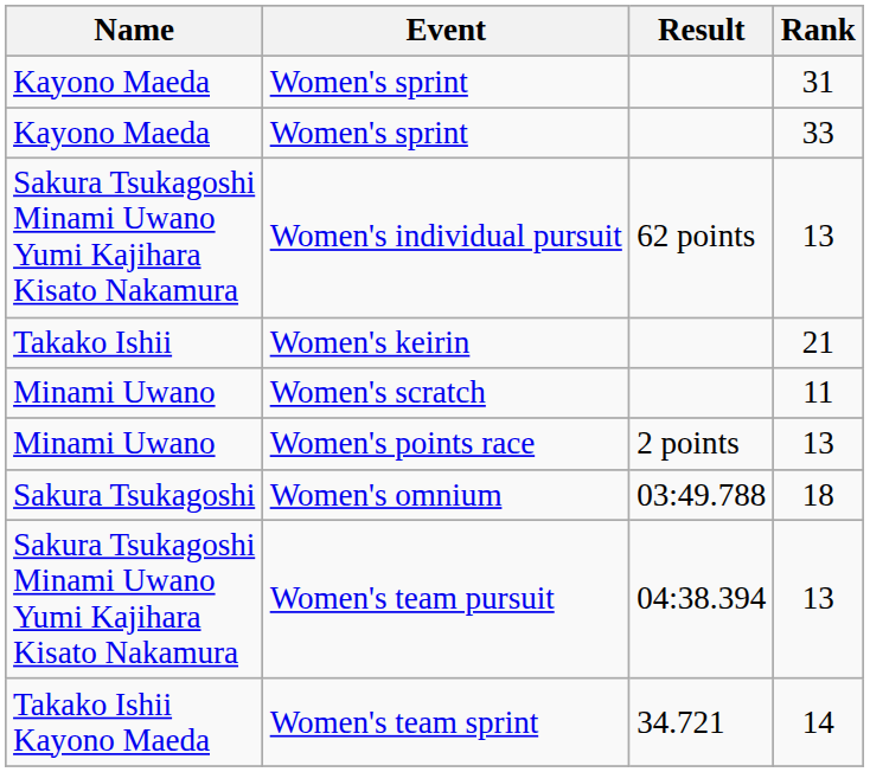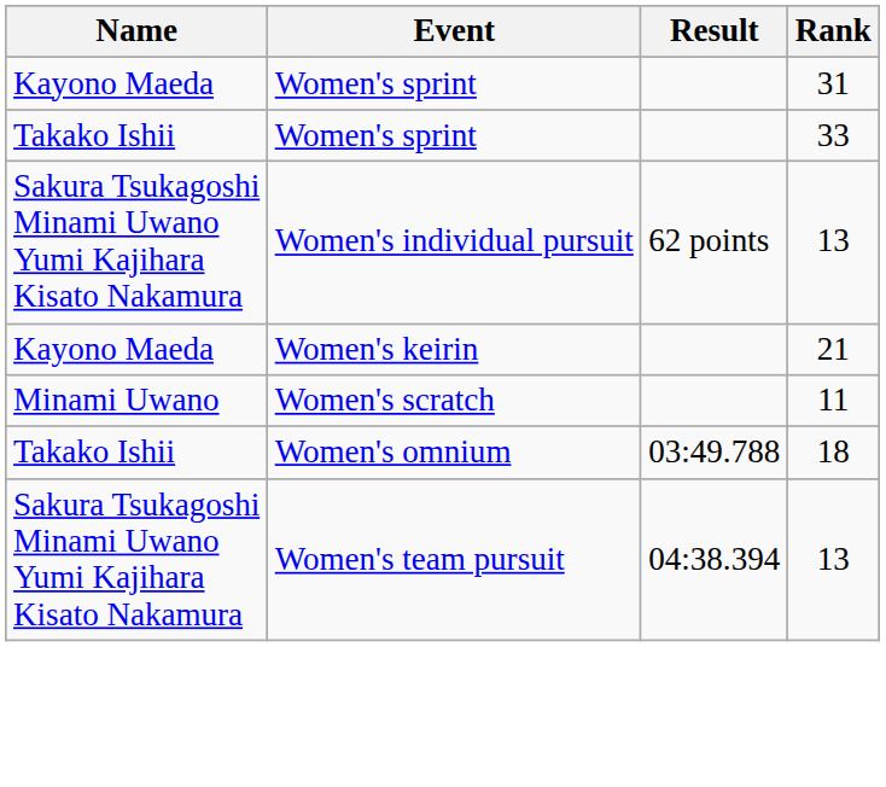 <table class="wikitable sortable">
 <tr>
 <th>Name</th>
 <th>Event</th>
 <th>Result</th>
 <th>Rank</th>
 </tr>
 <tr>
 <td><a href='#'>Kayono Maeda</a></td>
 <td><a href='#'>Women's sprint</a></td>
 <td></td>
 <td align=center>31</td>
 </tr>
 <tr>
-<td><a href='#'>Kayono Maeda</a></td>
+<td><a href='#'>Takako Ishii</a></td>
 <td><a href='#'>Women's sprint</a></td>
 <td></td>
 <td align=center>33</td>
 </tr>
 <tr>
 <td><a href='#'>Sakura Tsukagoshi</a><br><a href='#'>Minami Uwano</a><br><a href='#'>Yumi Kajihara</a><br><a href='#'>Kisato Nakamura</a></td>
 <td><a href='#'>Women's individual pursuit</a></td>
 <td>62 points</td>
 <td align=center>13</td>
 </tr>
 <tr>
-<td><a href='#'>Takako Ishii</a></td>
+<td><a href='#'>Kayono Maeda</a></td>
 <td><a href='#'>Women's keirin</a></td>
 <td></td>
 <td align=center>21</td>
 </tr>
 <tr>
 <td><a href='#'>Minami Uwano</a></td>
 <td><a href='#'>Women's scratch</a></td>
 <td></td>
 <td align=center>11</td>
 </tr>
 <tr>
-<td><a href='#'>Minami Uwano</a></td>
-<td><a href='#'>Women's points race</a></td>
-<td>2 points</td>
-<td align=center>13</td>
-</tr>
-<tr>
-<td><a href='#'>Sakura Tsukagoshi</a></td>
+<td><a href='#'>Takako Ishii</a></td>
 <td><a href='#'>Women's omnium</a></td>
 <td>03:49.788</td>
 <td align=center>18</td>
 </tr>
 <tr>
 <td><a href='#'>Sakura Tsukagoshi</a><br><a href='#'>Minami Uwano</a><br><a href='#'>Yumi Kajihara</a><br><a href='#'>Kisato Nakamura</a></td>
 <td><a href='#'>Women's team pursuit</a></td>
 <td>04:38.394</td>
 <td align=center>13</td>
 </tr>
-<tr>
-<td><a href='#'>Takako Ishii</a><br><a href='#'>Kayono Maeda</a></td>
-<td><a href='#'>Women's team sprint</a></td>
-<td>34.721</td>
-<td align=center>14</td>
-</tr>
 </table>
